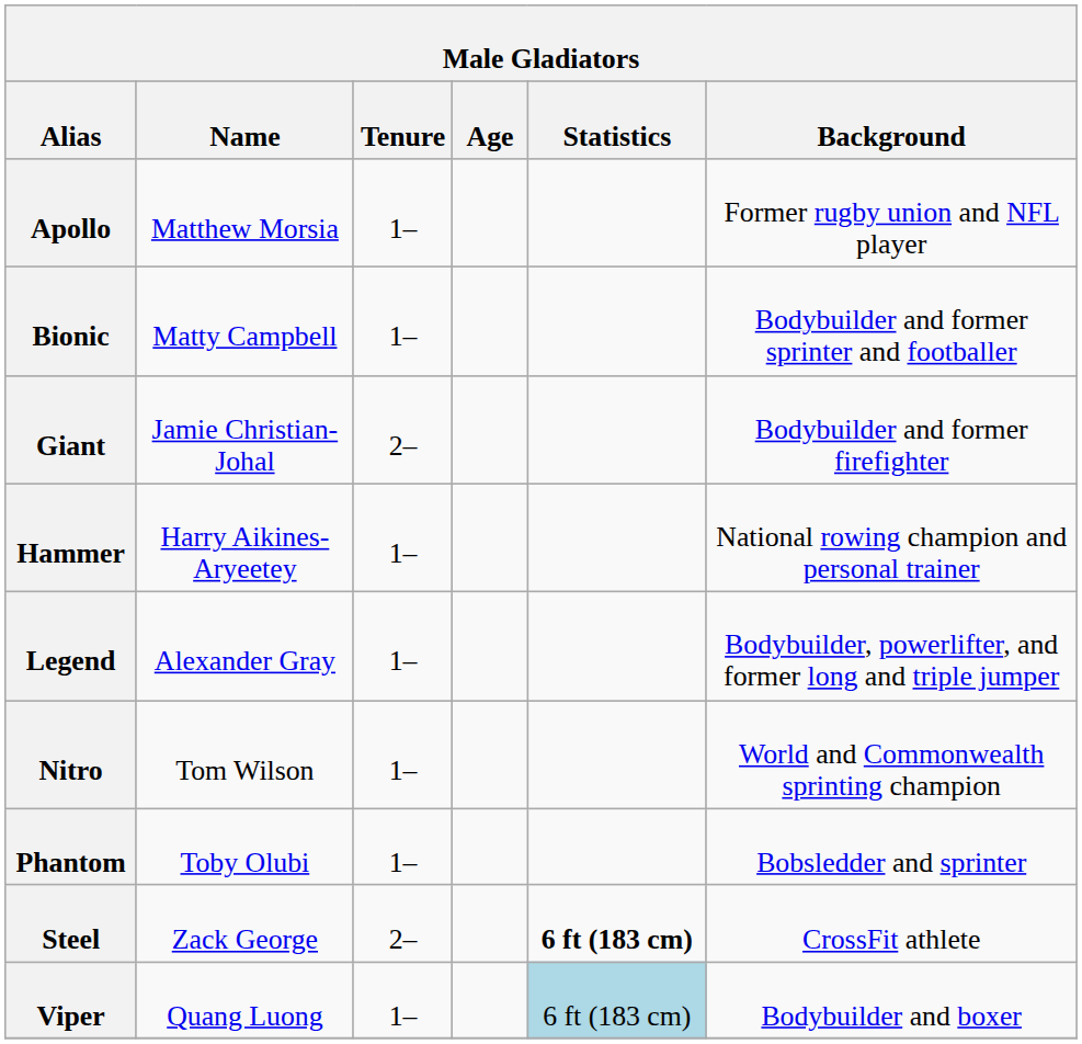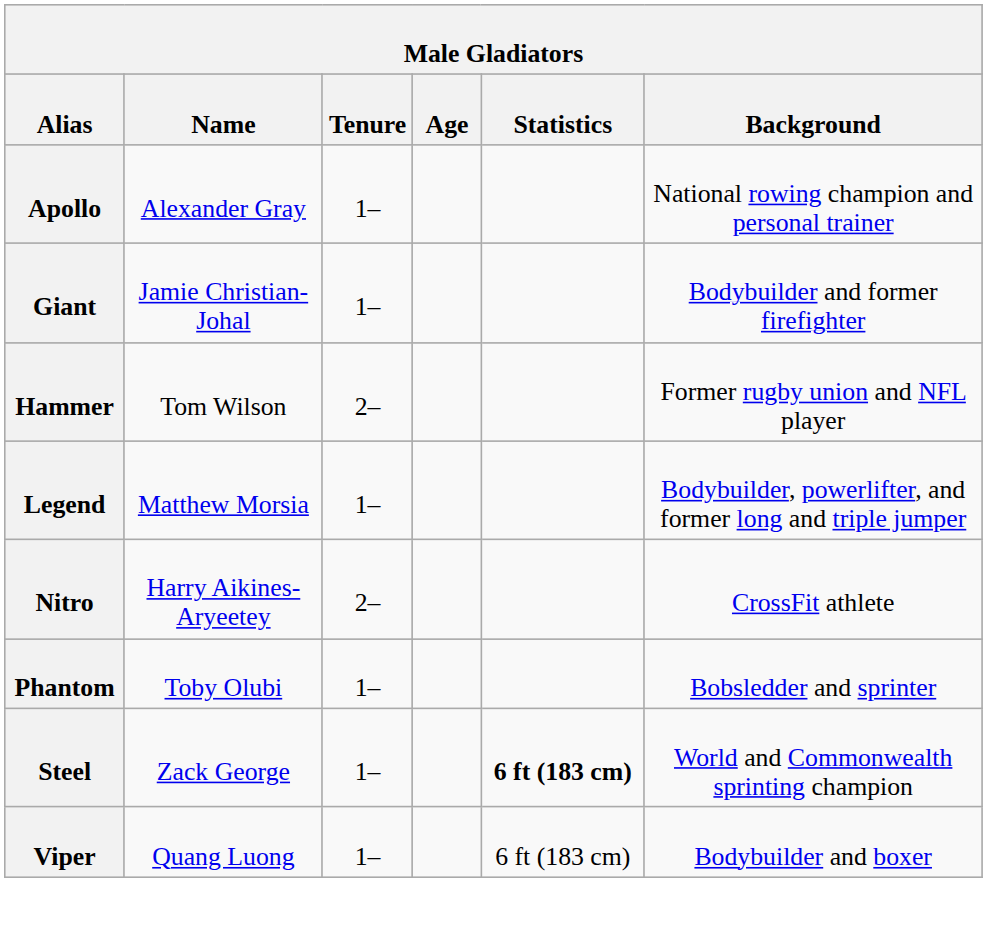 <table class="wikitable sortable">
 <tr>
 <th colspan=6><br>Male Gladiators</th>
 </tr>
 <tr>
 <th style="width:75px"><br>Alias</th>
 <th style="width:200px"><br>Name</th>
 <th style="width:50px"><br>Tenure</th>
 <th style="width:50px"><br>Age</th>
 <th style="width:150px"><br>Statistics</th>
 <th style="width:375px"><br>Background</th>
 </tr>
 <tr>
 <th><br>Apollo<br></th>
-<td style="text-align:center"><br><a href='#'>Matthew Morsia</a></td>
+<td style="text-align:center"><br><a href='#'>Alexander Gray</a></td>
 <td style="text-align:center"><br>1–</td>
 <td style="text-align:center"><br></td>
 <td style="text-align:center"><br><br></td>
-<td style="text-align:center"><br>Former <a href='#'>rugby union</a> and <a href='#'>NFL</a> player</td>
-</tr>
-<tr>
-<th><br>Bionic<br></th>
-<td style="text-align:center"><br><a href='#'>Matty Campbell</a></td>
-<td style="text-align:center"><br>1–</td>
-<td style="text-align:center"><br></td>
-<td style="text-align:center"><br><br></td>
-<td style="text-align:center"><br><a href='#'>Bodybuilder</a> and former <a href='#'>sprinter</a> and <a href='#'>footballer</a></td>
+<td style="text-align:center"><br>National <a href='#'>rowing</a> champion and <a href='#'>personal trainer</a></td>
 </tr>
 <tr>
 <th><br>Giant<br></th>
 <td style="text-align:center"><br><a href='#'>Jamie Christian-Johal</a></td>
-<td style="text-align:center"><br>2–</td>
+<td style="text-align:center"><br>1–</td>
 <td style="text-align:center"><br></td>
 <td style="text-align:center"><br><br></td>
 <td style="text-align:center"><br><a href='#'>Bodybuilder</a> and former <a href='#'>firefighter</a></td>
 </tr>
 <tr>
 <th><br>Hammer<br></th>
-<td style="text-align:center"><br><a href='#'>Harry Aikines-Aryeetey</a></td>
-<td style="text-align:center"><br>1–</td>
+<td style="text-align:center"><br>Tom Wilson</td>
+<td style="text-align:center"><br>2–</td>
 <td style="text-align:center"><br></td>
 <td style="text-align:center"><br><br></td>
-<td style="text-align:center"><br>National <a href='#'>rowing</a> champion and <a href='#'>personal trainer</a></td>
+<td style="text-align:center"><br>Former <a href='#'>rugby union</a> and <a href='#'>NFL</a> player</td>
 </tr>
 <tr>
 <th><br>Legend<br></th>
-<td style="text-align:center"><br><a href='#'>Alexander Gray</a></td>
+<td style="text-align:center"><br><a href='#'>Matthew Morsia</a></td>
 <td style="text-align:center"><br>1–</td>
 <td style="text-align:center"><br></td>
 <td style="text-align:center"><br><br></td>
 <td style="text-align:center"><br><a href='#'>Bodybuilder</a>, <a href='#'>powerlifter</a>, and former <a href='#'>long</a> and <a href='#'>triple jumper</a></td>
 </tr>
 <tr>
 <th><br>Nitro<br></th>
-<td style="text-align:center"><br>Tom Wilson</td>
-<td style="text-align:center"><br>1–</td>
+<td style="text-align:center"><br><a href='#'>Harry Aikines-Aryeetey</a></td>
+<td style="text-align:center"><br>2–</td>
 <td style="text-align:center"><br></td>
 <td style="text-align:center"><br><br></td>
-<td style="text-align:center"><br><a href='#'>World</a> and <a href='#'>Commonwealth</a> <a href='#'>sprinting</a> champion</td>
+<td style="text-align:center"><br><a href='#'>CrossFit</a> athlete</td>
 </tr>
 <tr>
 <th><br>Phantom<br></th>
 <td style="text-align:center"><br><a href='#'>Toby Olubi</a></td>
 <td style="text-align:center"><br>1–</td>
 <td style="text-align:center"><br></td>
 <td style="text-align:center"><br><br></td>
 <td style="text-align:center"><br><a href='#'>Bobsledder</a> and <a href='#'>sprinter</a></td>
 </tr>
 <tr>
 <th><br>Steel<br></th>
 <td style="text-align:center"><br><a href='#'>Zack George</a></td>
-<td style="text-align:center"><br>2–</td>
+<td style="text-align:center"><br>1–</td>
 <td style="text-align:center"><br></td>
 <td style="text-align:center"><strong><br>6 ft (183 cm)<br></strong></td>
-<td style="text-align:center"><br><a href='#'>CrossFit</a> athlete</td>
+<td style="text-align:center"><br><a href='#'>World</a> and <a href='#'>Commonwealth</a> <a href='#'>sprinting</a> champion</td>
 </tr>
 <tr>
 <th><br>Viper<br></th>
 <td style="text-align:center"><br><a href='#'>Quang Luong</a></td>
 <td style="text-align:center"><br>1–</td>
 <td style="text-align:center"><br></td>
-<td style="background: lightblue; text-align:center"><br>6 ft (183 cm)<br></td>
+<td style="text-align:center"><br>6 ft (183 cm)<br></td>
 <td style="text-align:center"><br><a href='#'>Bodybuilder</a> and <a href='#'>boxer</a></td>
 </tr>
 <tr>
 </tr>
 </table>
